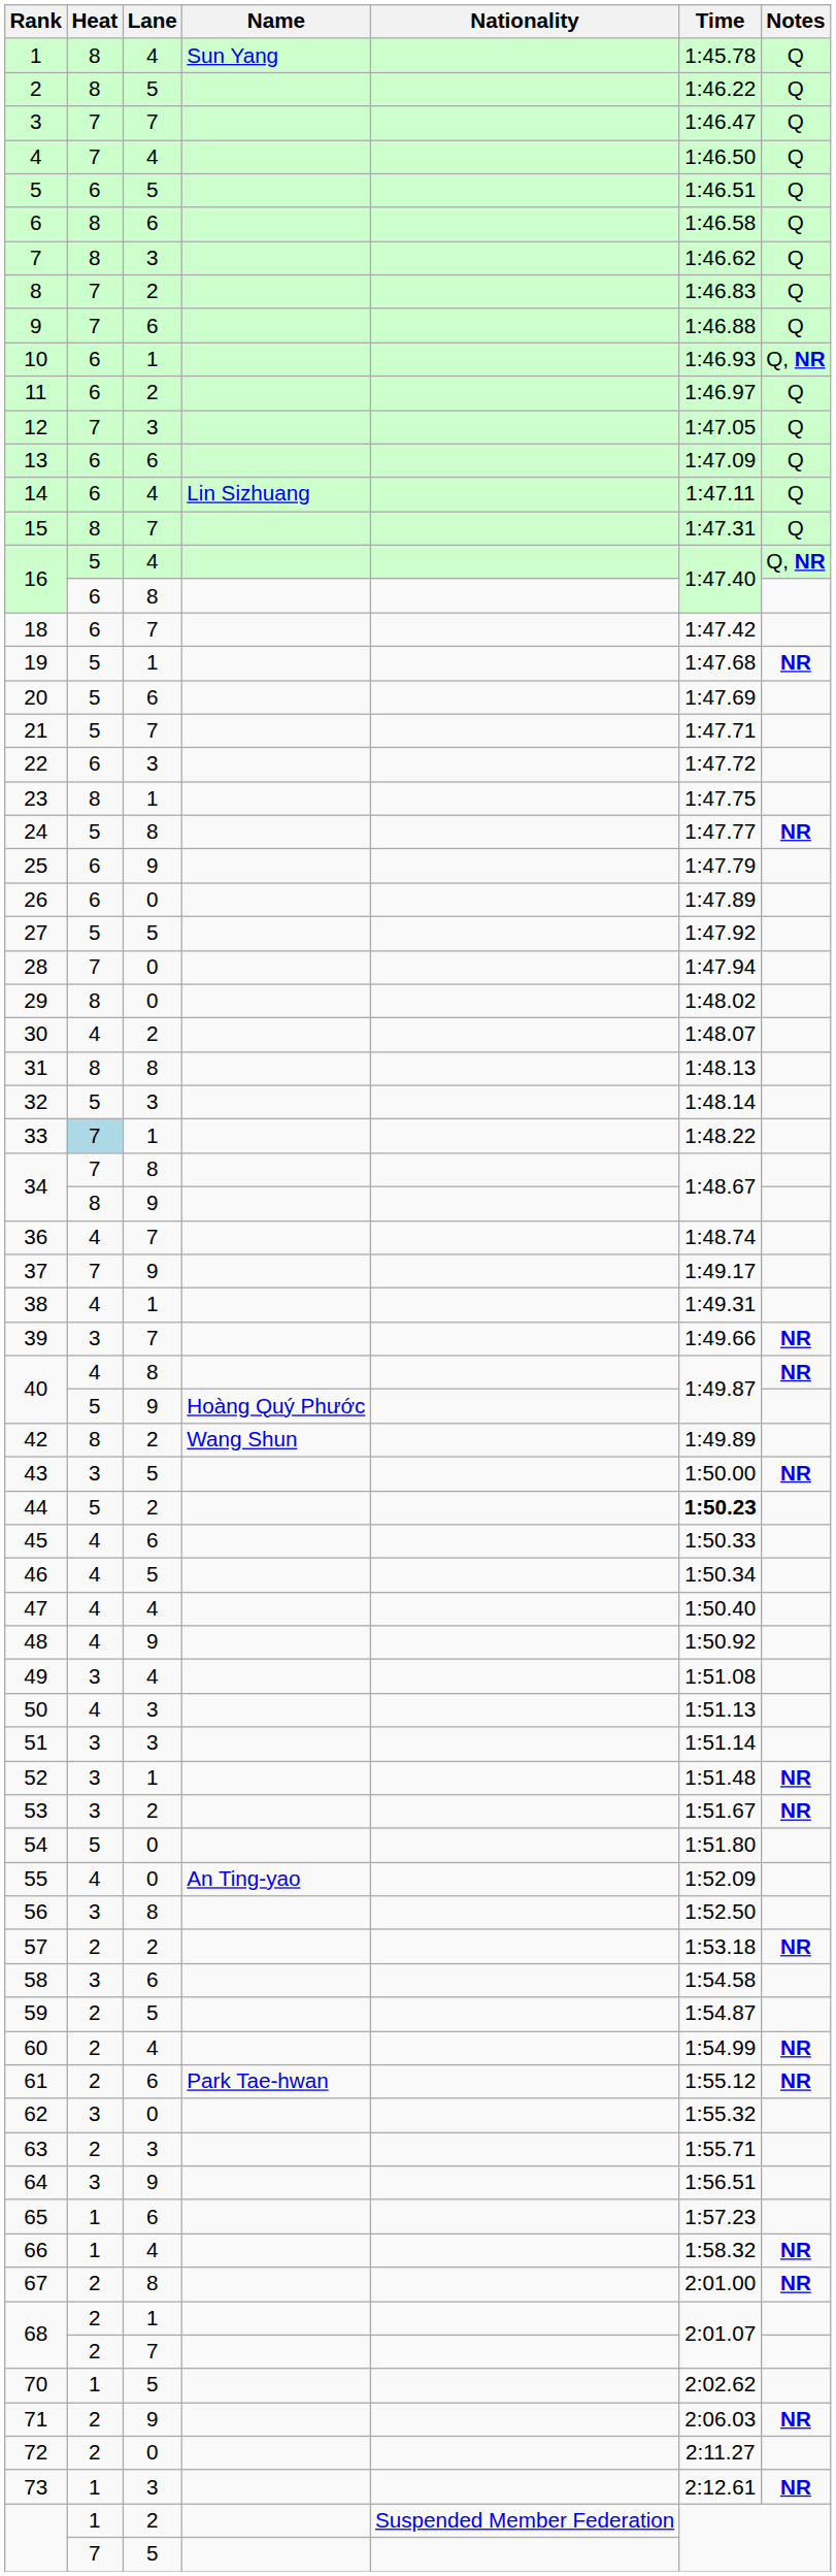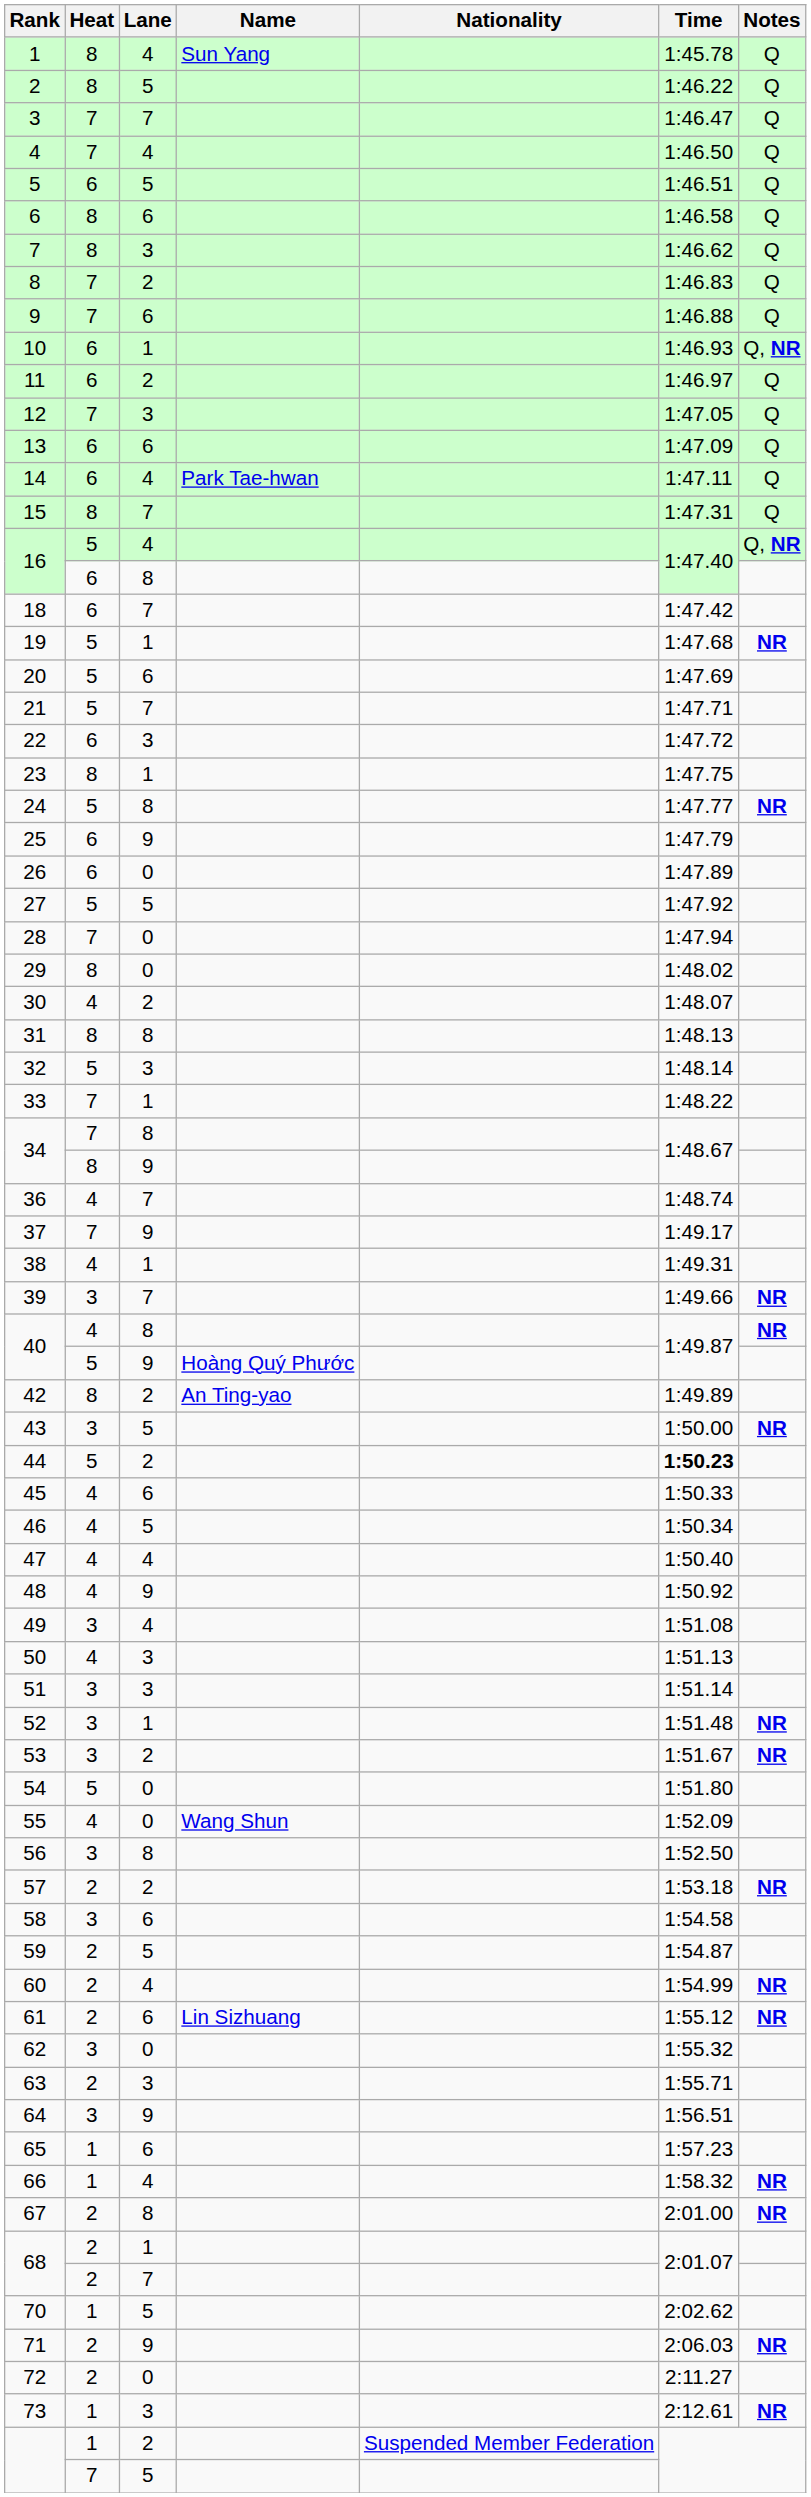 <table class="wikitable sortable" style="text-align:center">
 <tr>
 <th>Rank</th>
 <th>Heat</th>
 <th>Lane</th>
 <th>Name</th>
 <th>Nationality</th>
 <th>Time</th>
 <th>Notes</th>
 </tr>
 <tr bgcolor=ccffcc>
 <td>1</td>
 <td>8</td>
 <td>4</td>
 <td align=left><a href='#'>Sun Yang</a></td>
 <td align=left></td>
 <td>1:45.78</td>
 <td>Q</td>
 </tr>
 <tr bgcolor=ccffcc>
 <td>2</td>
 <td>8</td>
 <td>5</td>
 <td align=left></td>
 <td align=left></td>
 <td>1:46.22</td>
 <td>Q</td>
 </tr>
 <tr bgcolor=ccffcc>
 <td>3</td>
 <td>7</td>
 <td>7</td>
 <td align=left></td>
 <td align=left></td>
 <td>1:46.47</td>
 <td>Q</td>
 </tr>
 <tr bgcolor=ccffcc>
 <td>4</td>
 <td>7</td>
 <td>4</td>
 <td align=left></td>
 <td align=left></td>
 <td>1:46.50</td>
 <td>Q</td>
 </tr>
 <tr bgcolor=ccffcc>
 <td>5</td>
 <td>6</td>
 <td>5</td>
 <td align=left></td>
 <td align=left></td>
 <td>1:46.51</td>
 <td>Q</td>
 </tr>
 <tr bgcolor=ccffcc>
 <td>6</td>
 <td>8</td>
 <td>6</td>
 <td align=left></td>
 <td align=left></td>
 <td>1:46.58</td>
 <td>Q</td>
 </tr>
 <tr bgcolor=ccffcc>
 <td>7</td>
 <td>8</td>
 <td>3</td>
 <td align=left></td>
 <td align=left></td>
 <td>1:46.62</td>
 <td>Q</td>
 </tr>
 <tr bgcolor=ccffcc>
 <td>8</td>
 <td>7</td>
 <td>2</td>
 <td align=left></td>
 <td align=left></td>
 <td>1:46.83</td>
 <td>Q</td>
 </tr>
 <tr bgcolor=ccffcc>
 <td>9</td>
 <td>7</td>
 <td>6</td>
 <td align=left></td>
 <td align=left></td>
 <td>1:46.88</td>
 <td>Q</td>
 </tr>
 <tr bgcolor=ccffcc>
 <td>10</td>
 <td>6</td>
 <td>1</td>
 <td align=left></td>
 <td align=left></td>
 <td>1:46.93</td>
 <td>Q, <strong><a href='#'>NR</a></strong></td>
 </tr>
 <tr bgcolor=ccffcc>
 <td>11</td>
 <td>6</td>
 <td>2</td>
 <td align=left></td>
 <td align=left></td>
 <td>1:46.97</td>
 <td>Q</td>
 </tr>
 <tr bgcolor=ccffcc>
 <td>12</td>
 <td>7</td>
 <td>3</td>
 <td align=left></td>
 <td align=left></td>
 <td>1:47.05</td>
 <td>Q</td>
 </tr>
 <tr bgcolor=ccffcc>
 <td>13</td>
 <td>6</td>
 <td>6</td>
 <td align=left></td>
 <td align=left></td>
 <td>1:47.09</td>
 <td>Q</td>
 </tr>
 <tr bgcolor=ccffcc>
 <td>14</td>
 <td>6</td>
 <td>4</td>
-<td align=left><a href='#'>Lin Sizhuang</a></td>
+<td align=left><a href='#'>Park Tae-hwan</a></td>
 <td align=left></td>
 <td>1:47.11</td>
 <td>Q</td>
 </tr>
 <tr bgcolor=ccffcc>
 <td>15</td>
 <td>8</td>
 <td>7</td>
 <td align=left></td>
 <td align=left></td>
 <td>1:47.31</td>
 <td>Q</td>
 </tr>
 <tr bgcolor=ccffcc>
 <td rowspan=2>16</td>
 <td>5</td>
 <td>4</td>
 <td align=left></td>
 <td align=left></td>
 <td rowspan=2>1:47.40</td>
 <td>Q, <strong><a href='#'>NR</a></strong></td>
 </tr>
 <tr>
 <td>6</td>
 <td>8</td>
 <td align=left></td>
 <td align=left></td>
 <td></td>
 </tr>
 <tr>
 <td>18</td>
 <td>6</td>
 <td>7</td>
 <td align=left></td>
 <td align=left></td>
 <td>1:47.42</td>
 <td></td>
 </tr>
 <tr>
 <td>19</td>
 <td>5</td>
 <td>1</td>
 <td align=left></td>
 <td align=left></td>
 <td>1:47.68</td>
 <td><strong><a href='#'>NR</a></strong></td>
 </tr>
 <tr>
 <td>20</td>
 <td>5</td>
 <td>6</td>
 <td align=left></td>
 <td align=left></td>
 <td>1:47.69</td>
 <td></td>
 </tr>
 <tr>
 <td>21</td>
 <td>5</td>
 <td>7</td>
 <td align=left></td>
 <td align=left></td>
 <td>1:47.71</td>
 <td></td>
 </tr>
 <tr>
 <td>22</td>
 <td>6</td>
 <td>3</td>
 <td align=left></td>
 <td align=left></td>
 <td>1:47.72</td>
 <td></td>
 </tr>
 <tr>
 <td>23</td>
 <td>8</td>
 <td>1</td>
 <td align=left></td>
 <td align=left></td>
 <td>1:47.75</td>
 <td></td>
 </tr>
 <tr>
 <td>24</td>
 <td>5</td>
 <td>8</td>
 <td align=left></td>
 <td align=left></td>
 <td>1:47.77</td>
 <td><strong><a href='#'>NR</a></strong></td>
 </tr>
 <tr>
 <td>25</td>
 <td>6</td>
 <td>9</td>
 <td align=left></td>
 <td align=left></td>
 <td>1:47.79</td>
 <td></td>
 </tr>
 <tr>
 <td>26</td>
 <td>6</td>
 <td>0</td>
 <td align=left></td>
 <td align=left></td>
 <td>1:47.89</td>
 <td></td>
 </tr>
 <tr>
 <td>27</td>
 <td>5</td>
 <td>5</td>
 <td align=left></td>
 <td align=left></td>
 <td>1:47.92</td>
 <td></td>
 </tr>
 <tr>
 <td>28</td>
 <td>7</td>
 <td>0</td>
 <td align=left></td>
 <td align=left></td>
 <td>1:47.94</td>
 <td></td>
 </tr>
 <tr>
 <td>29</td>
 <td>8</td>
 <td>0</td>
 <td align=left></td>
 <td align=left></td>
 <td>1:48.02</td>
 <td></td>
 </tr>
 <tr>
 <td>30</td>
 <td>4</td>
 <td>2</td>
 <td align=left></td>
 <td align=left></td>
 <td>1:48.07</td>
 <td></td>
 </tr>
 <tr>
 <td>31</td>
 <td>8</td>
 <td>8</td>
 <td align=left></td>
 <td align=left></td>
 <td>1:48.13</td>
 <td></td>
 </tr>
 <tr>
 <td>32</td>
 <td>5</td>
 <td>3</td>
 <td align=left></td>
 <td align=left></td>
 <td>1:48.14</td>
 <td></td>
 </tr>
 <tr>
 <td>33</td>
-<td style="background: lightblue;">7</td>
+<td>7</td>
 <td>1</td>
 <td align=left></td>
 <td align=left></td>
 <td>1:48.22</td>
 <td></td>
 </tr>
 <tr>
 <td rowspan=2>34</td>
 <td>7</td>
 <td>8</td>
 <td align=left></td>
 <td align=left></td>
 <td rowspan=2>1:48.67</td>
 <td></td>
 </tr>
 <tr>
 <td>8</td>
 <td>9</td>
 <td align=left></td>
 <td align=left></td>
 <td></td>
 </tr>
 <tr>
 <td>36</td>
 <td>4</td>
 <td>7</td>
 <td align=left></td>
 <td align=left></td>
 <td>1:48.74</td>
 <td></td>
 </tr>
 <tr>
 <td>37</td>
 <td>7</td>
 <td>9</td>
 <td align=left></td>
 <td align=left></td>
 <td>1:49.17</td>
 <td></td>
 </tr>
 <tr>
 <td>38</td>
 <td>4</td>
 <td>1</td>
 <td align=left></td>
 <td align=left></td>
 <td>1:49.31</td>
 <td></td>
 </tr>
 <tr>
 <td>39</td>
 <td>3</td>
 <td>7</td>
 <td align=left></td>
 <td align=left></td>
 <td>1:49.66</td>
 <td><strong><a href='#'>NR</a></strong></td>
 </tr>
 <tr>
 <td rowspan=2>40</td>
 <td>4</td>
 <td>8</td>
 <td align=left></td>
 <td align=left></td>
 <td rowspan=2>1:49.87</td>
 <td><strong><a href='#'>NR</a></strong></td>
 </tr>
 <tr>
 <td>5</td>
 <td>9</td>
 <td align=left><a href='#'>Hoàng Quý Phước</a></td>
 <td align=left></td>
 <td></td>
 </tr>
 <tr>
 <td>42</td>
 <td>8</td>
 <td>2</td>
-<td align=left><a href='#'>Wang Shun</a></td>
+<td align=left><a href='#'>An Ting-yao</a></td>
 <td align=left></td>
 <td>1:49.89</td>
 <td></td>
 </tr>
 <tr>
 <td>43</td>
 <td>3</td>
 <td>5</td>
 <td align=left></td>
 <td align=left></td>
 <td>1:50.00</td>
 <td><strong><a href='#'>NR</a></strong></td>
 </tr>
 <tr>
 <td>44</td>
 <td>5</td>
 <td>2</td>
 <td align=left></td>
 <td align=left></td>
 <td><strong>1:50.23</strong></td>
 <td></td>
 </tr>
 <tr>
 <td>45</td>
 <td>4</td>
 <td>6</td>
 <td align=left></td>
 <td align=left></td>
 <td>1:50.33</td>
 <td></td>
 </tr>
 <tr>
 <td>46</td>
 <td>4</td>
 <td>5</td>
 <td align=left></td>
 <td align=left></td>
 <td>1:50.34</td>
 <td></td>
 </tr>
 <tr>
 <td>47</td>
 <td>4</td>
 <td>4</td>
 <td align=left></td>
 <td align="left"></td>
 <td>1:50.40</td>
 <td></td>
 </tr>
 <tr>
 <td>48</td>
 <td>4</td>
 <td>9</td>
 <td align=left></td>
 <td align=left></td>
 <td>1:50.92</td>
 <td></td>
 </tr>
 <tr>
 <td>49</td>
 <td>3</td>
 <td>4</td>
 <td align=left></td>
 <td align=left></td>
 <td>1:51.08</td>
 <td></td>
 </tr>
 <tr>
 <td>50</td>
 <td>4</td>
 <td>3</td>
 <td align=left></td>
 <td align=left></td>
 <td>1:51.13</td>
 <td></td>
 </tr>
 <tr>
 <td>51</td>
 <td>3</td>
 <td>3</td>
 <td align=left></td>
 <td align=left></td>
 <td>1:51.14</td>
 <td></td>
 </tr>
 <tr>
 <td>52</td>
 <td>3</td>
 <td>1</td>
 <td align=left></td>
 <td align=left></td>
 <td>1:51.48</td>
 <td><strong><a href='#'>NR</a></strong></td>
 </tr>
 <tr>
 <td>53</td>
 <td>3</td>
 <td>2</td>
 <td align=left></td>
 <td align=left></td>
 <td>1:51.67</td>
 <td><strong><a href='#'>NR</a></strong></td>
 </tr>
 <tr>
 <td>54</td>
 <td>5</td>
 <td>0</td>
 <td align=left></td>
 <td align=left></td>
 <td>1:51.80</td>
 <td></td>
 </tr>
 <tr>
 <td>55</td>
 <td>4</td>
 <td>0</td>
-<td align=left><a href='#'>An Ting-yao</a></td>
+<td align=left><a href='#'>Wang Shun</a></td>
 <td align=left></td>
 <td>1:52.09</td>
 <td></td>
 </tr>
 <tr>
 <td>56</td>
 <td>3</td>
 <td>8</td>
 <td align=left></td>
 <td align=left></td>
 <td>1:52.50</td>
 <td></td>
 </tr>
 <tr>
 <td>57</td>
 <td>2</td>
 <td>2</td>
 <td align=left></td>
 <td align=left></td>
 <td>1:53.18</td>
 <td><strong><a href='#'>NR</a></strong></td>
 </tr>
 <tr>
 <td>58</td>
 <td>3</td>
 <td>6</td>
 <td align=left></td>
 <td align=left></td>
 <td>1:54.58</td>
 <td></td>
 </tr>
 <tr>
 <td>59</td>
 <td>2</td>
 <td>5</td>
 <td align=left></td>
 <td align=left></td>
 <td>1:54.87</td>
 <td></td>
 </tr>
 <tr>
 <td>60</td>
 <td>2</td>
 <td>4</td>
 <td align=left></td>
 <td align=left></td>
 <td>1:54.99</td>
 <td><strong><a href='#'>NR</a></strong></td>
 </tr>
 <tr>
 <td>61</td>
 <td>2</td>
 <td>6</td>
-<td align=left><a href='#'>Park Tae-hwan</a></td>
+<td align=left><a href='#'>Lin Sizhuang</a></td>
 <td align=left></td>
 <td>1:55.12</td>
 <td><strong><a href='#'>NR</a></strong></td>
 </tr>
 <tr>
 <td>62</td>
 <td>3</td>
 <td>0</td>
 <td align=left></td>
 <td align=left></td>
 <td>1:55.32</td>
 <td></td>
 </tr>
 <tr>
 <td>63</td>
 <td>2</td>
 <td>3</td>
 <td align=left></td>
 <td align=left></td>
 <td>1:55.71</td>
 <td></td>
 </tr>
 <tr>
 <td>64</td>
 <td>3</td>
 <td>9</td>
 <td align=left></td>
 <td align=left></td>
 <td>1:56.51</td>
 <td></td>
 </tr>
 <tr>
 <td>65</td>
 <td>1</td>
 <td>6</td>
 <td align=left></td>
 <td align=left></td>
 <td>1:57.23</td>
 <td></td>
 </tr>
 <tr>
 <td>66</td>
 <td>1</td>
 <td>4</td>
 <td align=left></td>
 <td align=left></td>
 <td>1:58.32</td>
 <td><strong><a href='#'>NR</a></strong></td>
 </tr>
 <tr>
 <td>67</td>
 <td>2</td>
 <td>8</td>
 <td align=left></td>
 <td align=left></td>
 <td>2:01.00</td>
 <td><strong><a href='#'>NR</a></strong></td>
 </tr>
 <tr>
 <td rowspan=2>68</td>
 <td>2</td>
 <td>1</td>
 <td align=left></td>
 <td align=left></td>
 <td rowspan=2>2:01.07</td>
 <td></td>
 </tr>
 <tr>
 <td>2</td>
 <td>7</td>
 <td align=left></td>
 <td align=left></td>
 <td></td>
 </tr>
 <tr>
 <td>70</td>
 <td>1</td>
 <td>5</td>
 <td align=left></td>
 <td align=left></td>
 <td>2:02.62</td>
 <td></td>
 </tr>
 <tr>
 <td>71</td>
 <td>2</td>
 <td>9</td>
 <td align=left></td>
 <td align=left></td>
 <td>2:06.03</td>
 <td><strong><a href='#'>NR</a></strong></td>
 </tr>
 <tr>
 <td>72</td>
 <td>2</td>
 <td>0</td>
 <td align=left></td>
 <td align=left></td>
 <td>2:11.27</td>
 <td></td>
 </tr>
 <tr>
 <td>73</td>
 <td>1</td>
 <td>3</td>
 <td align=left></td>
 <td align=left></td>
 <td>2:12.61</td>
 <td><strong><a href='#'>NR</a></strong></td>
 </tr>
 <tr>
 <td rowspan=2></td>
 <td>1</td>
 <td>2</td>
 <td align=left></td>
 <td align=left><a href='#'>Suspended Member Federation</a></td>
 <td rowspan=2 colspan=2></td>
 </tr>
 <tr>
 <td>7</td>
 <td>5</td>
 <td align=left></td>
 <td align=left></td>
 </tr>
 </table>
